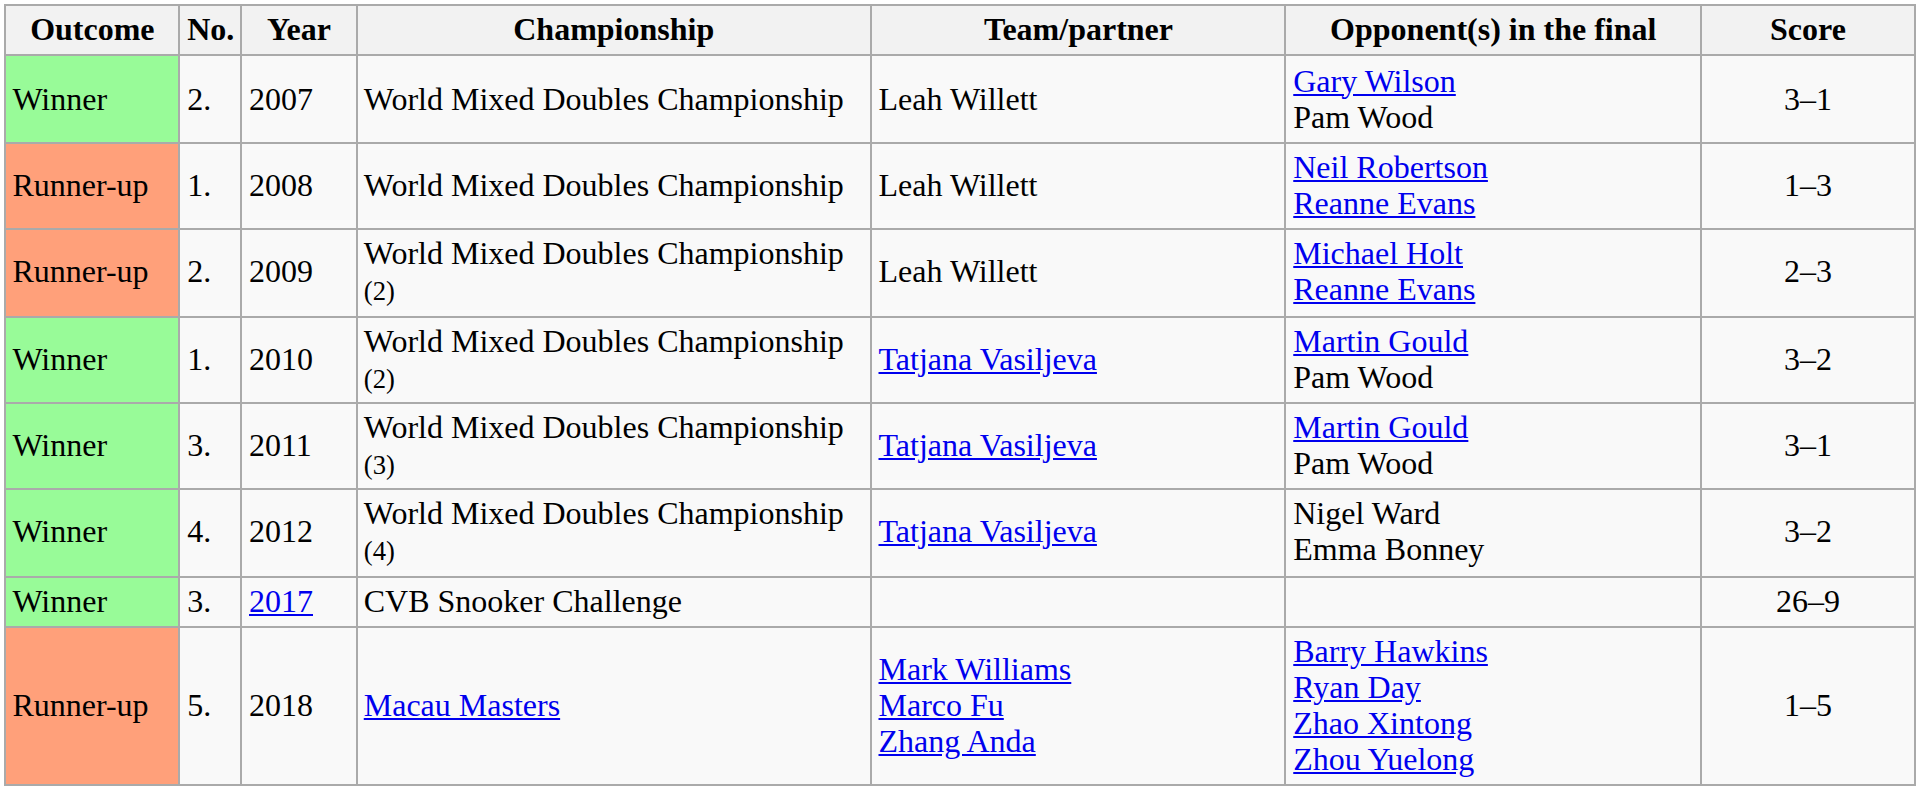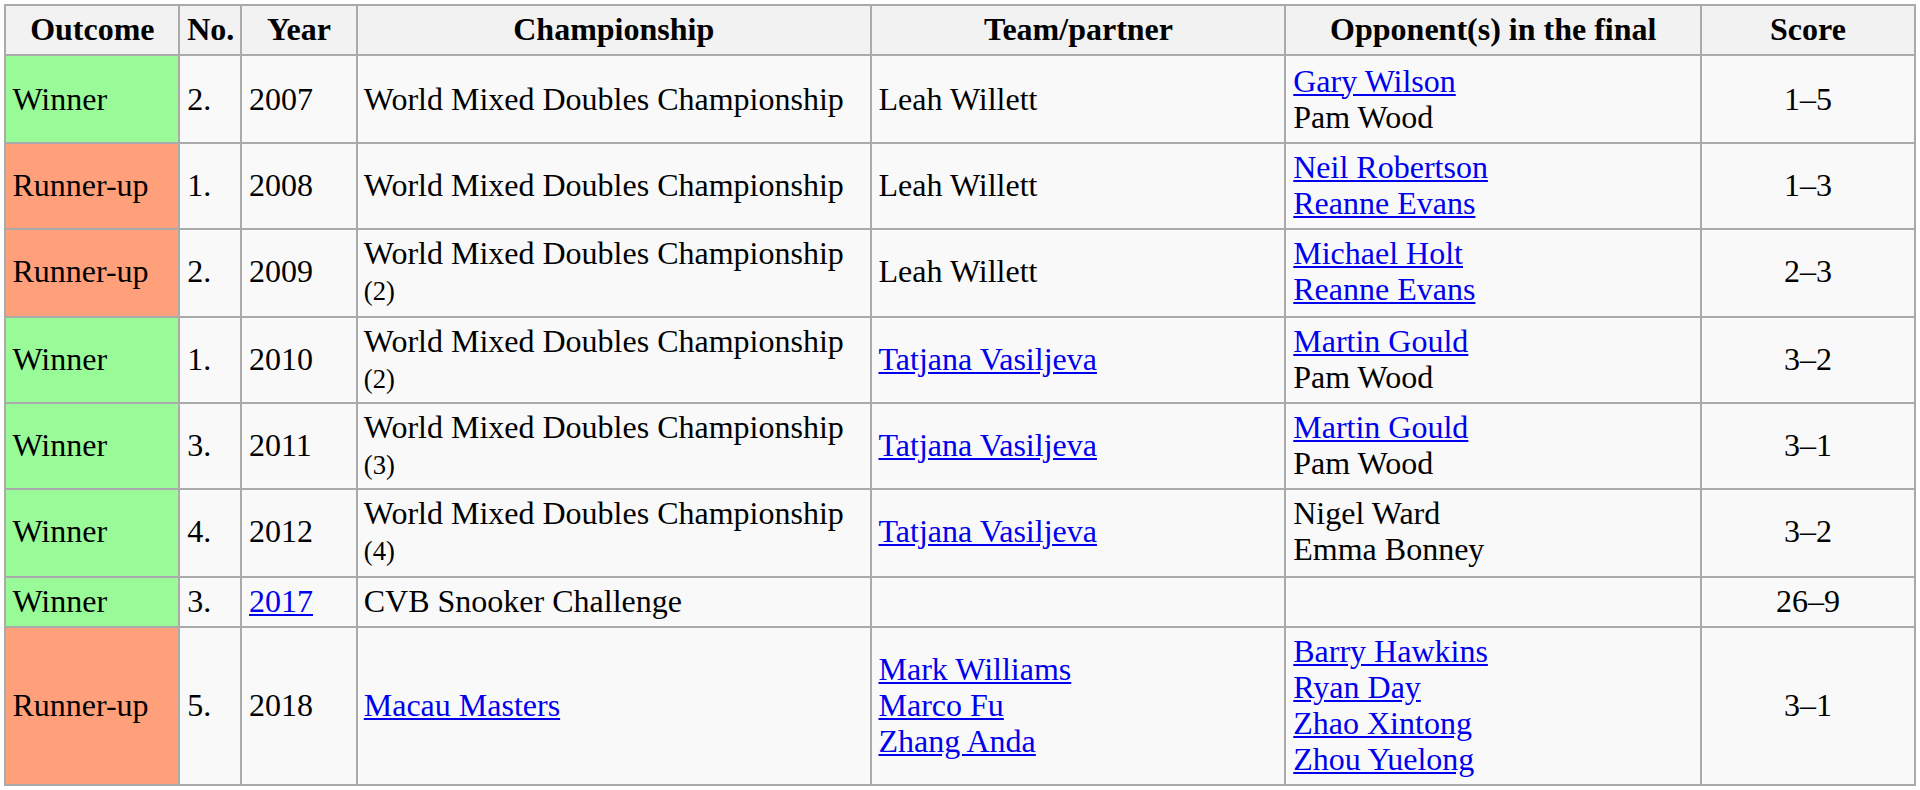 <table class="wikitable sortable">
 <tr>
 <th width="80">Outcome</th>
 <th width="20">No.</th>
 <th width="50">Year</th>
 <th width="250">Championship</th>
 <th width="200">Team/partner</th>
 <th width="200">Opponent(s) in the final</th>
 <th width="100">Score</th>
 </tr>
 <tr>
 <td style="background:#98FB98">Winner</td>
 <td>2.</td>
 <td>2007</td>
 <td>World Mixed Doubles Championship</td>
 <td> Leah Willett</td>
 <td> <a href='#'>Gary Wilson</a><br> Pam Wood</td>
-<td align="center">3–1</td>
+<td align="center">1–5</td>
 </tr>
 <tr>
 <td style=" background:#ffa07a;">Runner-up</td>
 <td>1.</td>
 <td>2008</td>
 <td>World Mixed Doubles Championship</td>
 <td> Leah Willett</td>
 <td> <a href='#'>Neil Robertson</a><br> <a href='#'>Reanne Evans</a></td>
 <td align="center">1–3</td>
 </tr>
 <tr>
 <td style=" background:#ffa07a;">Runner-up</td>
 <td>2.</td>
 <td>2009</td>
 <td>World Mixed Doubles Championship <small>(2)</small></td>
 <td> Leah Willett</td>
 <td> <a href='#'>Michael Holt</a><br> <a href='#'>Reanne Evans</a></td>
 <td align="center">2–3</td>
 </tr>
 <tr>
 <td style="background:#98FB98">Winner</td>
 <td>1.</td>
 <td>2010</td>
 <td>World Mixed Doubles Championship <small>(2)</small></td>
 <td> <a href='#'>Tatjana Vasiljeva</a></td>
 <td> <a href='#'>Martin Gould</a><br> Pam Wood</td>
 <td align="center">3–2</td>
 </tr>
 <tr>
 <td style="background:#98FB98">Winner</td>
 <td>3.</td>
 <td>2011</td>
 <td>World Mixed Doubles Championship <small>(3)</small></td>
 <td> <a href='#'>Tatjana Vasiljeva</a></td>
 <td> <a href='#'>Martin Gould</a><br> Pam Wood</td>
 <td align="center">3–1</td>
 </tr>
 <tr>
 <td style="background:#98FB98">Winner</td>
 <td>4.</td>
 <td>2012</td>
 <td>World Mixed Doubles Championship <small>(4)</small></td>
 <td> <a href='#'>Tatjana Vasiljeva</a></td>
 <td> Nigel Ward<br> Emma Bonney</td>
 <td align="center">3–2</td>
 </tr>
 <tr>
 <td style="background:#98FB98">Winner</td>
 <td>3.</td>
 <td><a href='#'>2017</a></td>
 <td>CVB Snooker Challenge</td>
 <td></td>
 <td></td>
 <td align="center">26–9</td>
 </tr>
 <tr>
 <td style="background:#ffa07a;">Runner-up</td>
 <td>5.</td>
 <td>2018</td>
 <td><a href='#'>Macau Masters</a></td>
 <td> <a href='#'>Mark Williams</a><br> <a href='#'>Marco Fu</a><br> <a href='#'>Zhang Anda</a></td>
 <td> <a href='#'>Barry Hawkins</a><br> <a href='#'>Ryan Day</a><br> <a href='#'>Zhao Xintong</a><br> <a href='#'>Zhou Yuelong</a></td>
-<td align="center">1–5</td>
+<td align="center">3–1</td>
 </tr>
 </table>
